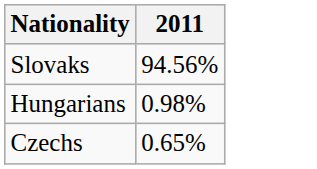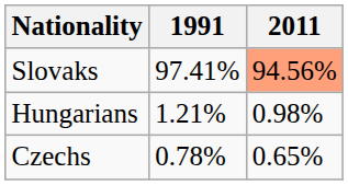 <table class="wikitable" align="center">
 <tr>
 <th>Nationality</th>
+<th>1991</th>
 <th>2011</th>
 </tr>
 <tr>
 <td>Slovaks</td>
-<td>94.56%</td>
+<td>97.41%</td>
+<td style="background: lightsalmon;">94.56%</td>
 </tr>
 <tr>
 <td>Hungarians</td>
+<td>1.21%</td>
 <td>0.98%</td>
 </tr>
 <tr>
 <td>Czechs</td>
+<td>0.78%</td>
 <td>0.65%</td>
 </tr>
 </table>
